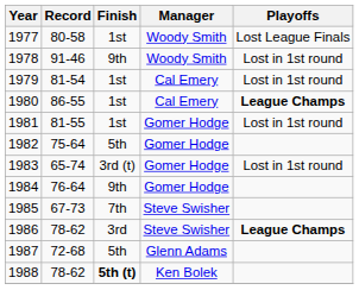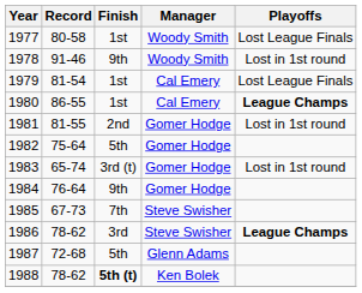 <table class="wikitable">
 <tr style="background: #F2F2F2;">
 <th>Year</th>
 <th>Record</th>
 <th>Finish</th>
 <th>Manager</th>
 <th>Playoffs</th>
 </tr>
 <tr align=center>
 <td>1977</td>
 <td>80-58</td>
 <td>1st</td>
 <td><a href='#'>Woody Smith</a></td>
 <td>Lost League Finals</td>
 </tr>
 <tr align=center>
 <td>1978</td>
 <td>91-46</td>
 <td>9th</td>
 <td><a href='#'>Woody Smith</a></td>
 <td>Lost in 1st round</td>
 </tr>
 <tr align=center>
 <td>1979</td>
 <td>81-54</td>
 <td>1st</td>
 <td><a href='#'>Cal Emery</a></td>
-<td>Lost in 1st round</td>
+<td>Lost League Finals</td>
 </tr>
 <tr align=center>
 <td>1980</td>
 <td>86-55</td>
 <td>1st</td>
 <td><a href='#'>Cal Emery</a></td>
 <td><strong>League Champs</strong></td>
 </tr>
 <tr align=center>
 <td>1981</td>
 <td>81-55</td>
-<td>1st</td>
+<td>2nd</td>
 <td><a href='#'>Gomer Hodge</a></td>
 <td>Lost in 1st round</td>
 </tr>
 <tr align=center>
 <td>1982</td>
 <td>75-64</td>
 <td>5th</td>
 <td><a href='#'>Gomer Hodge</a></td>
 <td></td>
 </tr>
 <tr align=center>
 <td>1983</td>
 <td>65-74</td>
 <td>3rd (t)</td>
 <td><a href='#'>Gomer Hodge</a></td>
 <td>Lost in 1st round</td>
 </tr>
 <tr align=center>
 <td>1984</td>
 <td>76-64</td>
 <td>9th</td>
 <td><a href='#'>Gomer Hodge</a></td>
 <td></td>
 </tr>
 <tr align=center>
 <td>1985</td>
 <td>67-73</td>
 <td>7th</td>
 <td><a href='#'>Steve Swisher</a></td>
 <td></td>
 </tr>
 <tr align=center>
 <td>1986</td>
 <td>78-62</td>
 <td>3rd</td>
 <td><a href='#'>Steve Swisher</a></td>
 <td><strong>League Champs</strong></td>
 </tr>
 <tr align=center>
 <td>1987</td>
 <td>72-68</td>
 <td>5th</td>
 <td><a href='#'>Glenn Adams</a></td>
 <td></td>
 </tr>
 <tr align=center>
 <td>1988</td>
 <td>78-62</td>
 <td><strong>5th (t)</strong></td>
 <td><a href='#'>Ken Bolek</a></td>
 <td></td>
 </tr>
 <tr align=center>
 </tr>
 </table>
